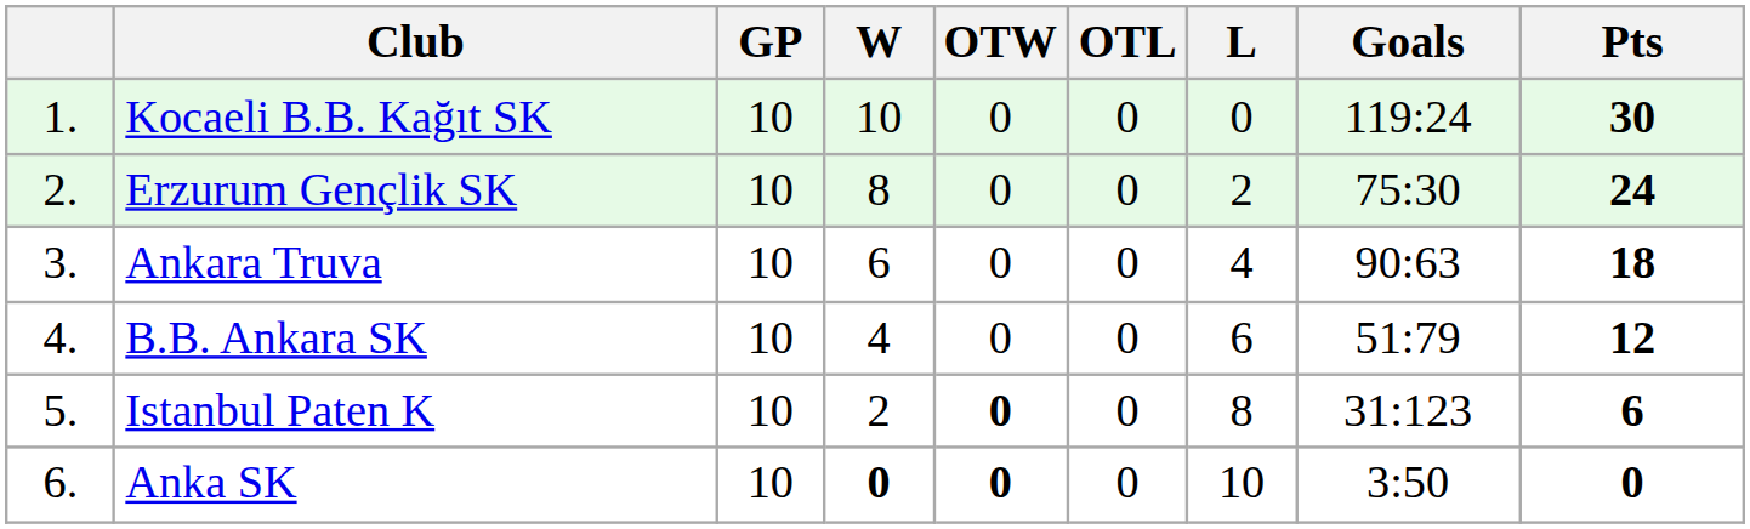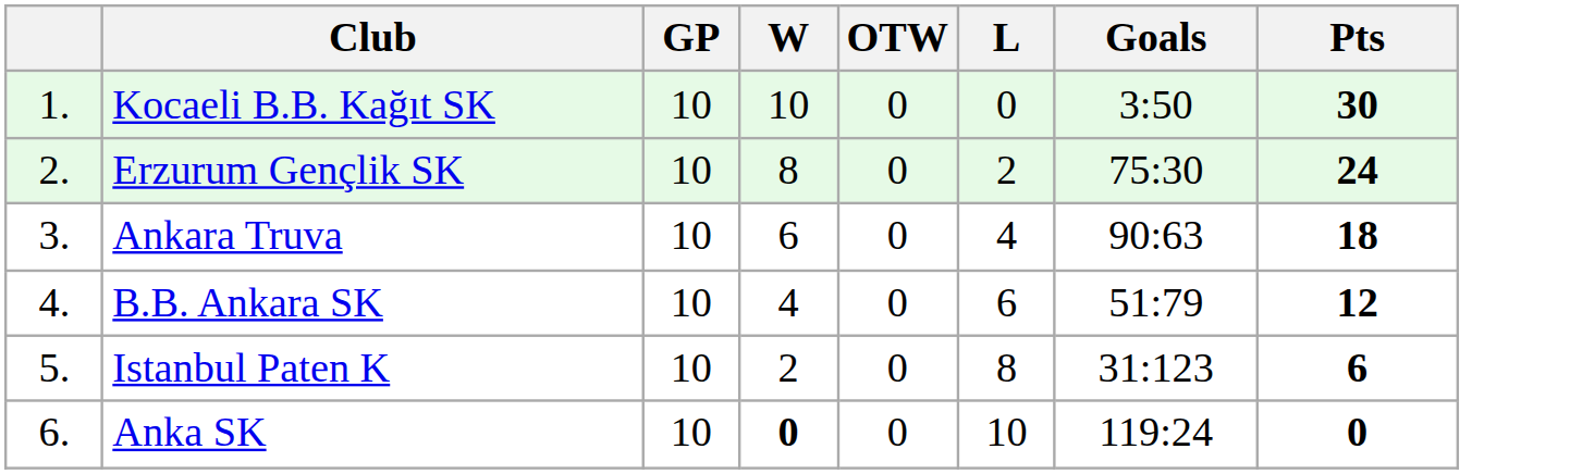 <table class="wikitable">
 <tr>
 <th width="30"></th>
 <th width="200">Club</th>
 <th width="30">GP</th>
 <th width="30">W</th>
 <th width="30">OTW</th>
-<th width="30">OTL</th>
 <th width="30">L</th>
 <th width="70">Goals</th>
 <th width="70">Pts</th>
 </tr>
 <tr bgcolor="#e6fae6" align="center">
 <td>1.</td>
 <td align="left"><a href='#'>Kocaeli B.B. Kağıt SK</a></td>
 <td>10</td>
 <td>10</td>
 <td>0</td>
 <td>0</td>
-<td>0</td>
-<td>119:24</td>
+<td>3:50</td>
 <td><strong>30</strong></td>
 </tr>
 <tr bgcolor="#e6fae6" align="center">
 <td>2.</td>
 <td align="left"><a href='#'>Erzurum Gençlik SK</a></td>
 <td>10</td>
 <td>8</td>
-<td>0</td>
 <td>0</td>
 <td>2</td>
 <td>75:30</td>
 <td><strong>24</strong></td>
 </tr>
 <tr bgcolor="#FFFFFF" align="center">
 <td>3.</td>
 <td align="left"><a href='#'>Ankara Truva</a></td>
 <td>10</td>
 <td>6</td>
 <td>0</td>
-<td>0</td>
 <td>4</td>
 <td>90:63</td>
 <td><strong>18</strong></td>
 </tr>
 <tr bgcolor="#FFFFFF" align="center">
 <td>4.</td>
 <td align="left"><a href='#'>B.B. Ankara SK</a></td>
 <td>10</td>
 <td>4</td>
 <td>0</td>
-<td>0</td>
 <td>6</td>
 <td>51:79</td>
 <td><strong>12</strong></td>
 </tr>
 <tr bgcolor="#FFFFFF" align="center">
 <td>5.</td>
 <td align="left"><a href='#'>Istanbul Paten K</a></td>
 <td>10</td>
 <td>2</td>
-<td><strong>0</strong></td>
 <td>0</td>
 <td>8</td>
 <td>31:123</td>
 <td><strong>6</strong></td>
 </tr>
 <tr bgcolor="#FFFFFF" align="center">
 <td>6.</td>
 <td align="left"><a href='#'>Anka SK</a></td>
 <td>10</td>
 <td><strong>0</strong></td>
-<td><strong>0</strong></td>
 <td>0</td>
 <td>10</td>
-<td>3:50</td>
+<td>119:24</td>
 <td><strong>0</strong></td>
 </tr>
 </table>
